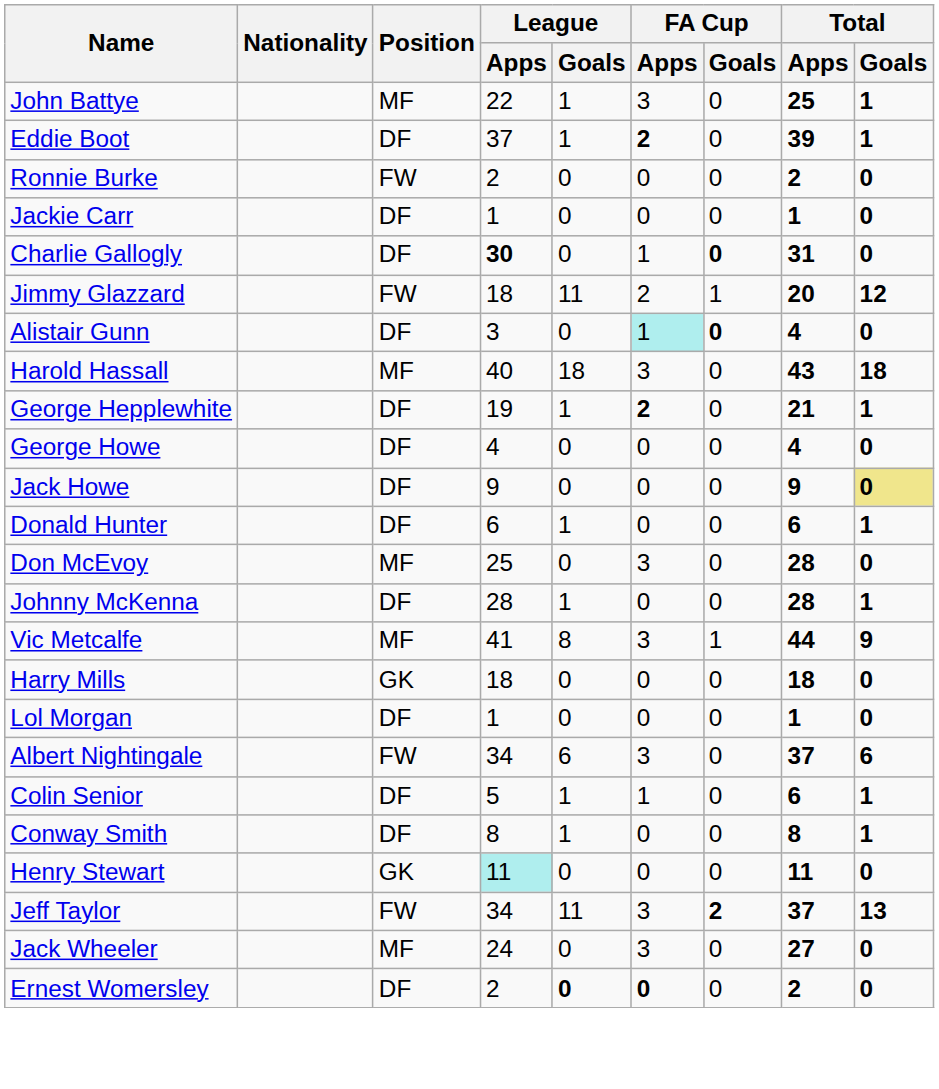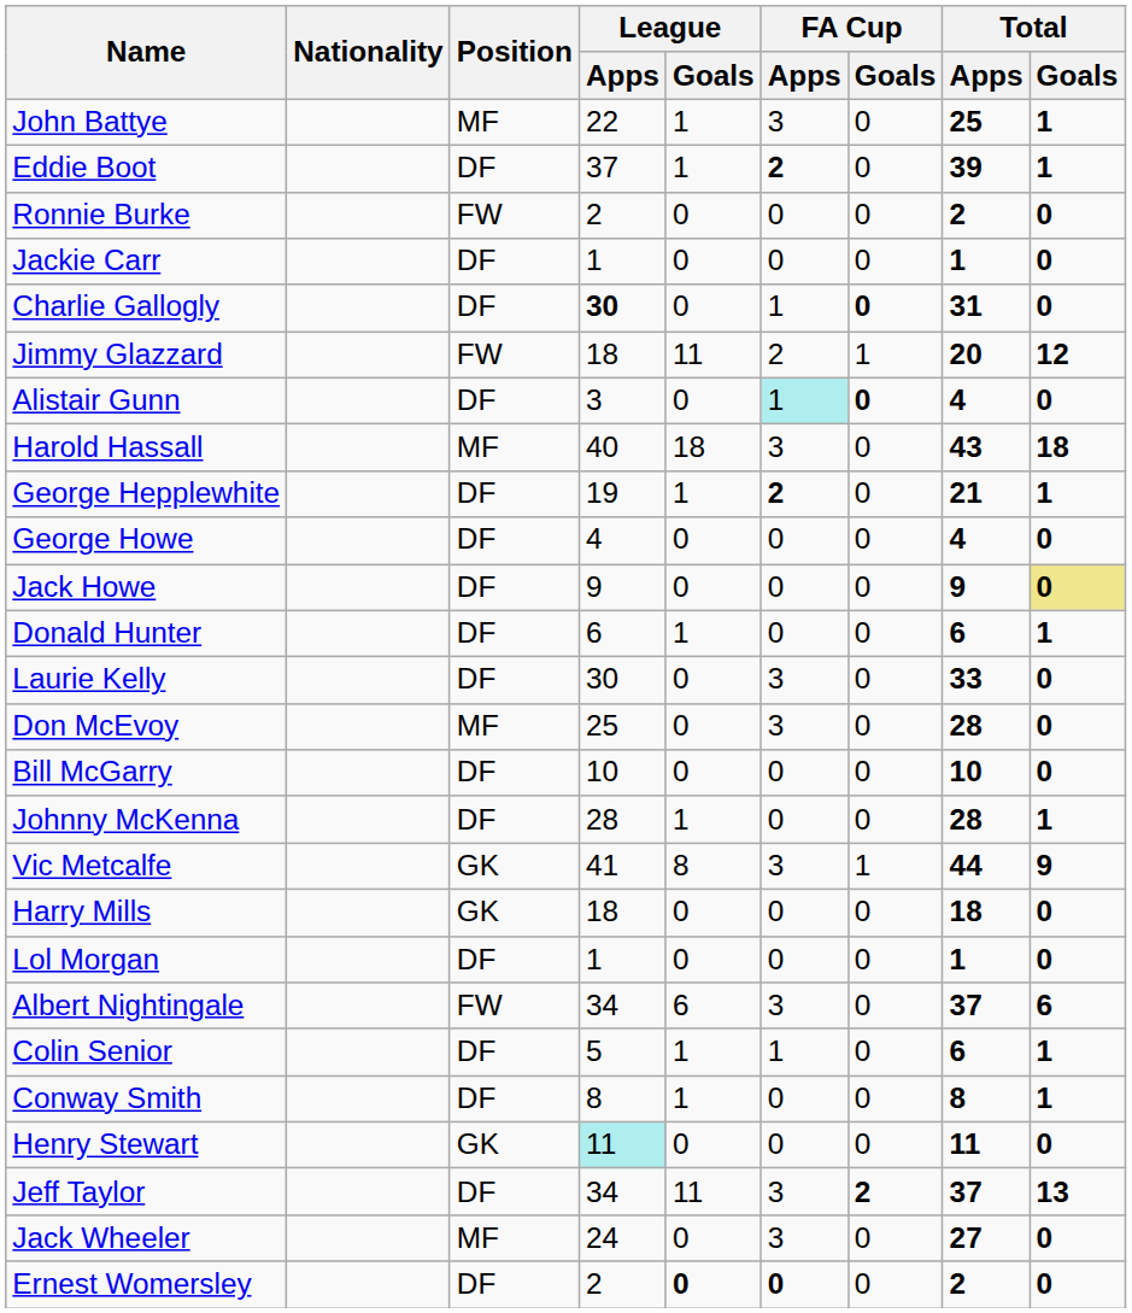 <table class="wikitable sortable">
 <tr>
 <th scope=col rowspan=2>Name</th>
 <th scope=col rowspan=2>Nationality</th>
 <th scope=col rowspan=2>Position</th>
 <th colspan=2>League</th>
 <th colspan=2>FA Cup</th>
 <th colspan=2>Total</th>
 </tr>
 <tr>
 <th>Apps</th>
 <th>Goals</th>
 <th>Apps</th>
 <th>Goals</th>
 <th>Apps</th>
 <th>Goals</th>
 </tr>
 <tr>
 <td><a href='#'>John Battye</a></td>
 <td></td>
 <td>MF</td>
 <td>22</td>
 <td>1</td>
 <td>3</td>
 <td>0</td>
 <td><strong>25</strong></td>
 <td><strong>1</strong></td>
 </tr>
 <tr>
 <td><a href='#'>Eddie Boot</a></td>
 <td></td>
 <td>DF</td>
 <td>37</td>
 <td>1</td>
 <td><strong>2</strong></td>
 <td>0</td>
 <td><strong>39</strong></td>
 <td><strong>1</strong></td>
 </tr>
 <tr>
 <td><a href='#'>Ronnie Burke</a></td>
 <td></td>
 <td>FW</td>
 <td>2</td>
 <td>0</td>
 <td>0</td>
 <td>0</td>
 <td><strong>2</strong></td>
 <td><strong>0</strong></td>
 </tr>
 <tr>
 <td><a href='#'>Jackie Carr</a></td>
 <td></td>
 <td>DF</td>
 <td>1</td>
 <td>0</td>
 <td>0</td>
 <td>0</td>
 <td><strong>1</strong></td>
 <td><strong>0</strong></td>
 </tr>
 <tr>
 <td><a href='#'>Charlie Gallogly</a></td>
 <td></td>
 <td>DF</td>
 <td><strong>30</strong></td>
 <td>0</td>
 <td>1</td>
 <td><strong>0</strong></td>
 <td><strong>31</strong></td>
 <td><strong>0</strong></td>
 </tr>
 <tr>
 <td><a href='#'>Jimmy Glazzard</a></td>
 <td></td>
 <td>FW</td>
 <td>18</td>
 <td>11</td>
 <td>2</td>
 <td>1</td>
 <td><strong>20</strong></td>
 <td><strong>12</strong></td>
 </tr>
 <tr>
 <td><a href='#'>Alistair Gunn</a></td>
 <td></td>
 <td>DF</td>
 <td>3</td>
 <td>0</td>
 <td style="background: paleturquoise;">1</td>
 <td><strong>0</strong></td>
 <td><strong>4</strong></td>
 <td><strong>0</strong></td>
 </tr>
 <tr>
 <td><a href='#'>Harold Hassall</a></td>
 <td></td>
 <td>MF</td>
 <td>40</td>
 <td>18</td>
 <td>3</td>
 <td>0</td>
 <td><strong>43</strong></td>
 <td><strong>18</strong></td>
 </tr>
 <tr>
 <td><a href='#'>George Hepplewhite</a></td>
 <td></td>
 <td>DF</td>
 <td>19</td>
 <td>1</td>
 <td><strong>2</strong></td>
 <td>0</td>
 <td><strong>21</strong></td>
 <td><strong>1</strong></td>
 </tr>
 <tr>
 <td><a href='#'>George Howe</a></td>
 <td></td>
 <td>DF</td>
 <td>4</td>
 <td>0</td>
 <td>0</td>
 <td>0</td>
 <td><strong>4</strong></td>
 <td><strong>0</strong></td>
 </tr>
 <tr>
 <td><a href='#'>Jack Howe</a></td>
 <td></td>
 <td>DF</td>
 <td>9</td>
 <td>0</td>
 <td>0</td>
 <td>0</td>
 <td><strong>9</strong></td>
 <td style="background: khaki;"><strong>0</strong></td>
 </tr>
 <tr>
 <td><a href='#'>Donald Hunter</a></td>
 <td></td>
 <td>DF</td>
 <td>6</td>
 <td>1</td>
 <td>0</td>
 <td>0</td>
 <td><strong>6</strong></td>
 <td><strong>1</strong></td>
 </tr>
 <tr>
+<td><a href='#'>Laurie Kelly</a></td>
+<td></td>
+<td>DF</td>
+<td>30</td>
+<td>0</td>
+<td>3</td>
+<td>0</td>
+<td><strong>33</strong></td>
+<td><strong>0</strong></td>
+</tr>
+<tr>
 <td><a href='#'>Don McEvoy</a></td>
 <td></td>
 <td>MF</td>
 <td>25</td>
 <td>0</td>
 <td>3</td>
 <td>0</td>
 <td><strong>28</strong></td>
+<td><strong>0</strong></td>
+</tr>
+<tr>
+<td><a href='#'>Bill McGarry</a></td>
+<td></td>
+<td>DF</td>
+<td>10</td>
+<td>0</td>
+<td>0</td>
+<td>0</td>
+<td><strong>10</strong></td>
 <td><strong>0</strong></td>
 </tr>
 <tr>
 <td><a href='#'>Johnny McKenna</a></td>
 <td></td>
 <td>DF</td>
 <td>28</td>
 <td>1</td>
 <td>0</td>
 <td>0</td>
 <td><strong>28</strong></td>
 <td><strong>1</strong></td>
 </tr>
 <tr>
 <td><a href='#'>Vic Metcalfe</a></td>
 <td></td>
-<td>MF</td>
+<td>GK</td>
 <td>41</td>
 <td>8</td>
 <td>3</td>
 <td>1</td>
 <td><strong>44</strong></td>
 <td><strong>9</strong></td>
 </tr>
 <tr>
 <td><a href='#'>Harry Mills</a></td>
 <td></td>
 <td>GK</td>
 <td>18</td>
 <td>0</td>
 <td>0</td>
 <td>0</td>
 <td><strong>18</strong></td>
 <td><strong>0</strong></td>
 </tr>
 <tr>
 <td><a href='#'>Lol Morgan</a></td>
 <td></td>
 <td>DF</td>
 <td>1</td>
 <td>0</td>
 <td>0</td>
 <td>0</td>
 <td><strong>1</strong></td>
 <td><strong>0</strong></td>
 </tr>
 <tr>
 <td><a href='#'>Albert Nightingale</a></td>
 <td></td>
 <td>FW</td>
 <td>34</td>
 <td>6</td>
 <td>3</td>
 <td>0</td>
 <td><strong>37</strong></td>
 <td><strong>6</strong></td>
 </tr>
 <tr>
 <td><a href='#'>Colin Senior</a></td>
 <td></td>
 <td>DF</td>
 <td>5</td>
 <td>1</td>
 <td>1</td>
 <td>0</td>
 <td><strong>6</strong></td>
 <td><strong>1</strong></td>
 </tr>
 <tr>
 <td><a href='#'>Conway Smith</a></td>
 <td></td>
 <td>DF</td>
 <td>8</td>
 <td>1</td>
 <td>0</td>
 <td>0</td>
 <td><strong>8</strong></td>
 <td><strong>1</strong></td>
 </tr>
 <tr>
 <td><a href='#'>Henry Stewart</a></td>
 <td></td>
 <td>GK</td>
 <td style="background: paleturquoise;">11</td>
 <td>0</td>
 <td>0</td>
 <td>0</td>
 <td><strong>11</strong></td>
 <td><strong>0</strong></td>
 </tr>
 <tr>
 <td><a href='#'>Jeff Taylor</a></td>
 <td></td>
-<td>FW</td>
+<td>DF</td>
 <td>34</td>
 <td>11</td>
 <td>3</td>
 <td><strong>2</strong></td>
 <td><strong>37</strong></td>
 <td><strong>13</strong></td>
 </tr>
 <tr>
 <td><a href='#'>Jack Wheeler</a></td>
 <td></td>
 <td>MF</td>
 <td>24</td>
 <td>0</td>
 <td>3</td>
 <td>0</td>
 <td><strong>27</strong></td>
 <td><strong>0</strong></td>
 </tr>
 <tr>
 <td><a href='#'>Ernest Womersley</a></td>
 <td></td>
 <td>DF</td>
 <td>2</td>
 <td><strong>0</strong></td>
 <td><strong>0</strong></td>
 <td>0</td>
 <td><strong>2</strong></td>
 <td><strong>0</strong></td>
 </tr>
 <tr>
 </tr>
 </table>
